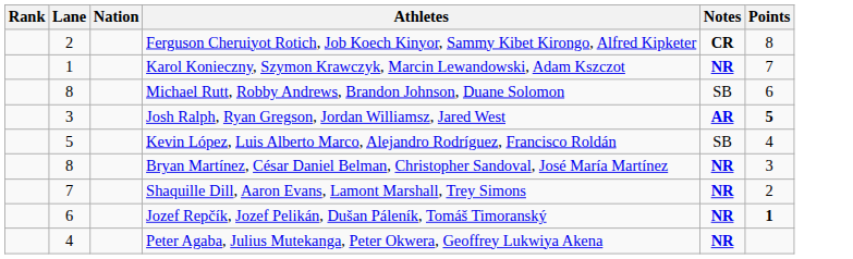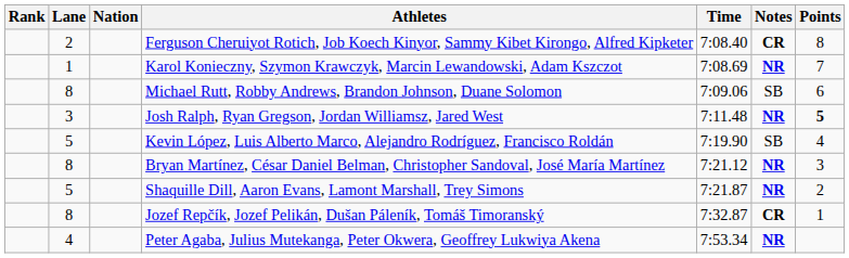 <table class="wikitable sortable" style="text-align:center">
 <tr>
 <th>Rank</th>
 <th>Lane</th>
 <th>Nation</th>
 <th>Athletes</th>
+<th>Time</th>
 <th>Notes</th>
 <th>Points</th>
 </tr>
 <tr>
 <td></td>
 <td>2</td>
 <td align=left></td>
 <td align=left><a href='#'>Ferguson Cheruiyot Rotich</a>,  <a href='#'>Job Koech Kinyor</a>, <a href='#'>Sammy Kibet Kirongo</a>, <a href='#'>Alfred Kipketer</a></td>
+<td>7:08.40</td>
 <td><strong>CR</strong></td>
 <td>8</td>
 </tr>
 <tr>
 <td></td>
 <td>1</td>
 <td align=left></td>
 <td align=left><a href='#'>Karol Konieczny</a>, <a href='#'>Szymon Krawczyk</a>, <a href='#'>Marcin Lewandowski</a>, <a href='#'>Adam Kszczot</a></td>
+<td>7:08.69</td>
 <td><strong><a href='#'>NR</a></strong></td>
 <td>7</td>
 </tr>
 <tr>
 <td></td>
 <td>8</td>
 <td align=left></td>
 <td align=left><a href='#'>Michael Rutt</a>, <a href='#'>Robby Andrews</a>, <a href='#'>Brandon Johnson</a>, <a href='#'>Duane Solomon</a></td>
+<td>7:09.06</td>
 <td>SB</td>
 <td>6</td>
 </tr>
 <tr>
 <td></td>
 <td>3</td>
 <td align=left></td>
 <td align=left><a href='#'>Josh Ralph</a>, <a href='#'>Ryan Gregson</a>, <a href='#'>Jordan Williamsz</a>, <a href='#'>Jared West</a></td>
-<td><strong><a href='#'>AR</a></strong></td>
+<td>7:11.48</td>
+<td><strong><a href='#'>NR</a></strong></td>
 <td><strong>5</strong></td>
 </tr>
 <tr>
 <td></td>
 <td>5</td>
 <td align=left></td>
 <td align=left><a href='#'>Kevin López</a>, <a href='#'>Luis Alberto Marco</a>, <a href='#'>Alejandro Rodríguez</a>, <a href='#'>Francisco Roldán</a></td>
+<td>7:19.90</td>
 <td>SB</td>
 <td>4</td>
 </tr>
 <tr>
 <td></td>
 <td>8</td>
 <td align=left></td>
 <td align=left><a href='#'>Bryan Martínez</a>, <a href='#'>César Daniel Belman</a>, <a href='#'>Christopher Sandoval</a>, <a href='#'>José María Martínez</a></td>
+<td>7:21.12</td>
 <td><strong><a href='#'>NR</a></strong></td>
 <td>3</td>
 </tr>
 <tr>
 <td></td>
-<td>7</td>
+<td>5</td>
 <td align=left></td>
 <td align=left><a href='#'>Shaquille Dill</a>, <a href='#'>Aaron Evans</a>, <a href='#'>Lamont Marshall</a>, <a href='#'>Trey Simons</a></td>
+<td>7:21.87</td>
 <td><strong><a href='#'>NR</a></strong></td>
 <td>2</td>
 </tr>
 <tr>
 <td></td>
-<td>6</td>
+<td>8</td>
 <td align=left></td>
 <td align=left><a href='#'>Jozef Repčík</a>, <a href='#'>Jozef Pelikán</a>, <a href='#'>Dušan Páleník</a>, <a href='#'>Tomáš Timoranský</a></td>
-<td><strong><a href='#'>NR</a></strong></td>
-<td><strong>1</strong></td>
+<td>7:32.87</td>
+<td><strong>CR</strong></td>
+<td>1</td>
 </tr>
 <tr>
 <td></td>
 <td>4</td>
 <td align=left></td>
 <td align=left><a href='#'>Peter Agaba</a>, <a href='#'>Julius Mutekanga</a>, <a href='#'>Peter Okwera</a>, <a href='#'>Geoffrey Lukwiya Akena</a></td>
+<td>7:53.34</td>
 <td><strong><a href='#'>NR</a></strong></td>
 <td></td>
 </tr>
 </table>
